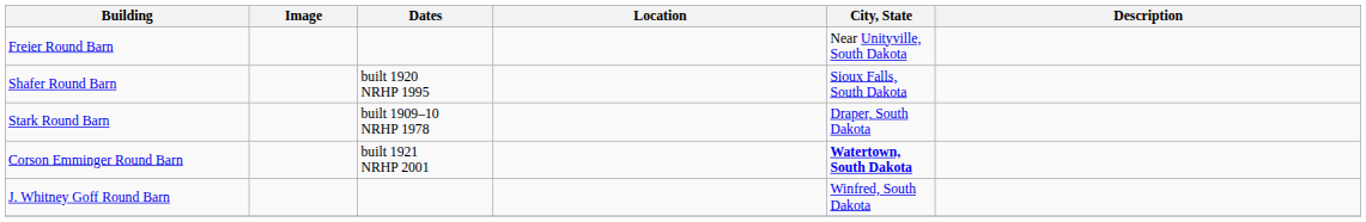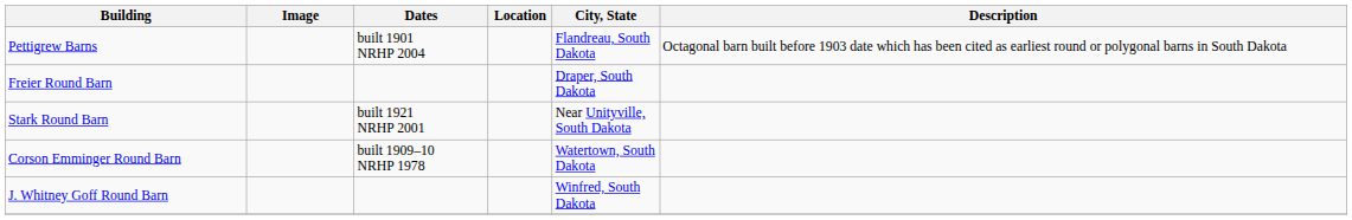 <table class="wikitable sortable" style="width:98%">
 <tr>
 <th style="width:18%;"><strong>Building</strong></th>
 <th style="width:8%;" class="unsortable"><strong>Image</strong></th>
 <th style="width:10%;"><strong>Dates</strong></th>
 <th><strong>Location</strong></th>
 <th style="width:8%;"><strong>City, State</strong></th>
 <th class="unsortable"><strong>Description</strong></th>
 </tr>
 <tr>
+<td><a href='#'>Pettigrew Barns</a></td>
+<td></td>
+<td>built 1901<br>NRHP 2004</td>
+<td><small></small></td>
+<td><a href='#'>Flandreau, South Dakota</a></td>
+<td>Octagonal barn built before 1903 date which has been cited as earliest round or polygonal barns in South Dakota</td>
+</tr>
+<tr>
 <td><a href='#'>Freier Round Barn</a></td>
 <td></td>
 <td></td>
 <td></td>
-<td>Near <a href='#'>Unityville, South Dakota</a></td>
-<td></td>
-</tr>
-<tr>
-<td><a href='#'>Shafer Round Barn</a></td>
-<td></td>
-<td>built 1920<br>NRHP 1995</td>
-<td><small></small></td>
-<td><a href='#'>Sioux Falls, South Dakota</a></td>
+<td><a href='#'>Draper, South Dakota</a></td>
 <td></td>
 </tr>
 <tr>
 <td><a href='#'>Stark Round Barn</a></td>
 <td></td>
-<td>built 1909–10<br>NRHP 1978</td>
+<td>built 1921<br>NRHP 2001</td>
 <td><small></small></td>
-<td><a href='#'>Draper, South Dakota</a></td>
+<td>Near <a href='#'>Unityville, South Dakota</a></td>
 <td></td>
 </tr>
 <tr>
 <td><a href='#'>Corson Emminger Round Barn</a></td>
 <td></td>
-<td>built 1921<br>NRHP 2001</td>
+<td>built 1909–10<br>NRHP 1978</td>
 <td><small></small></td>
-<td><strong><a href='#'>Watertown, South Dakota</a></strong></td>
+<td><a href='#'>Watertown, South Dakota</a></td>
 <td></td>
 </tr>
 <tr>
 <td><a href='#'>J. Whitney Goff Round Barn</a></td>
 <td></td>
 <td></td>
 <td></td>
 <td><a href='#'>Winfred, South Dakota</a></td>
 <td></td>
 </tr>
 <tr>
 </tr>
 </table>
